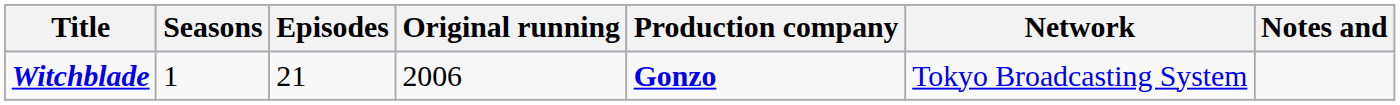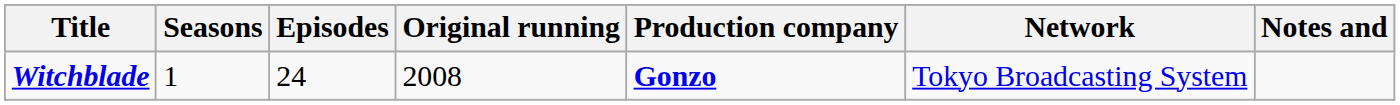 <table class="wikitable sortable">
 <tr style="background:#b0c4de;">
 <th>Title</th>
 <th>Seasons</th>
 <th>Episodes</th>
 <th>Original running</th>
 <th>Production company</th>
 <th>Network</th>
 <th>Notes and </th>
 </tr>
 <tr>
 <td><strong><em><a href='#'>Witchblade</a></em></strong></td>
 <td>1</td>
-<td>21</td>
-<td>2006</td>
+<td>24</td>
+<td>2008</td>
 <td><strong><a href='#'>Gonzo</a></strong></td>
 <td><a href='#'>Tokyo Broadcasting System</a></td>
 <td></td>
 </tr>
 </table>
